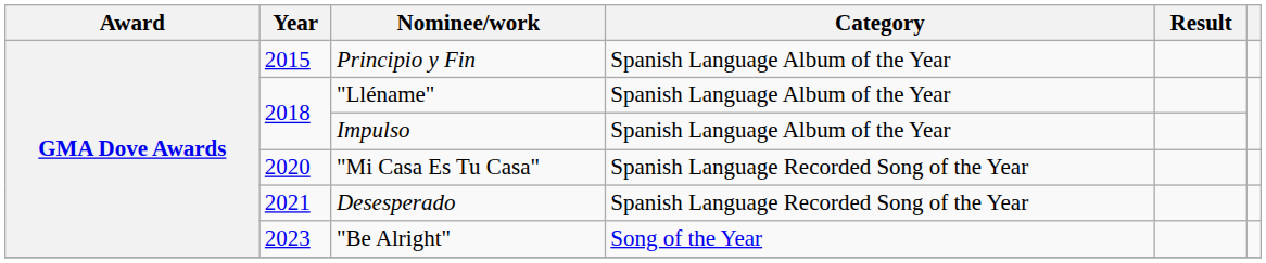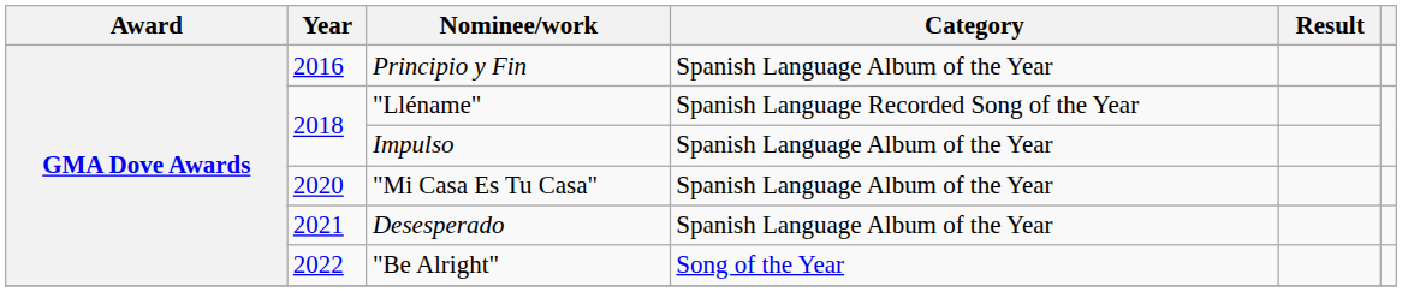 <table class="wikitable sortable plainrowheaders" style="width: 100%;">
 <tr>
 <th scope="col">Award</th>
 <th scope="col">Year</th>
 <th scope="col">Nominee/work</th>
 <th scope="col">Category</th>
 <th scope="col">Result</th>
 <th scope="col" class="unsortable"></th>
 </tr>
 <tr>
 <th scope="row" rowspan="6"><a href='#'>GMA Dove Awards</a></th>
-<td><a href='#'>2015</a></td>
+<td><a href='#'>2016</a></td>
 <td><em>Principio y Fin</em></td>
 <td>Spanish Language Album of the Year</td>
 <td></td>
 <td style="text-align:center;"></td>
 </tr>
 <tr>
 <td rowspan="2"><a href='#'>2018</a></td>
 <td>"Lléname"<br></td>
-<td>Spanish Language Album of the Year</td>
+<td>Spanish Language Recorded Song of the Year</td>
 <td></td>
 <td style="text-align:center;" rowspan="2"></td>
 </tr>
 <tr>
 <td><em>Impulso</em></td>
 <td>Spanish Language Album of the Year</td>
 <td></td>
 </tr>
 <tr>
 <td><a href='#'>2020</a></td>
 <td>"Mi Casa Es Tu Casa"</td>
-<td>Spanish Language Recorded Song of the Year</td>
+<td>Spanish Language Album of the Year</td>
 <td></td>
 <td style="text-align:center;"></td>
 </tr>
 <tr>
 <td><a href='#'>2021</a></td>
 <td><em>Desesperado</em></td>
-<td>Spanish Language Recorded Song of the Year</td>
+<td>Spanish Language Album of the Year</td>
 <td></td>
 <td style="text-align:center;"></td>
 </tr>
 <tr>
-<td><a href='#'>2023</a></td>
+<td><a href='#'>2022</a></td>
 <td>"Be Alright"</td>
 <td><a href='#'>Song of the Year</a></td>
 <td></td>
 <td style="text-align:center;"></td>
 </tr>
 <tr>
 </tr>
 </table>
